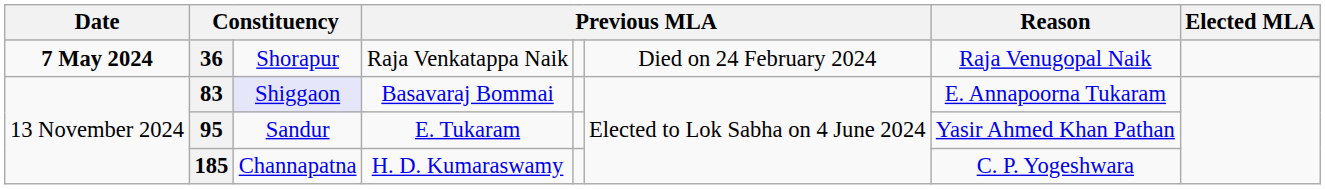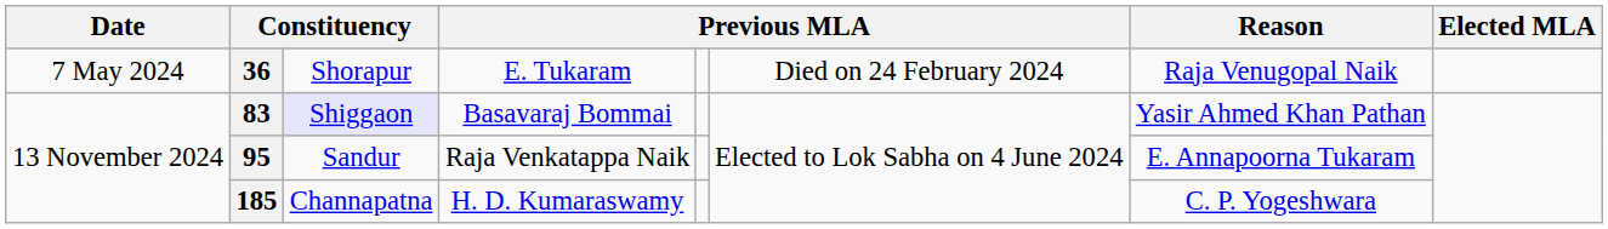 <table class="wikitable sortable" style="text-align:center;">
 <tr>
 <th>Date</th>
 <th colspan="2">Constituency</th>
 <th colspan="3">Previous MLA</th>
 <th>Reason</th>
 <th colspan="3">Elected MLA</th>
 </tr>
 <tr>
-<td><strong>7 May 2024</strong></td>
+<td>7 May 2024</td>
 <th>36</th>
 <td><a href='#'>Shorapur</a></td>
-<td>Raja Venkatappa Naik</td>
+<td><a href='#'>E. Tukaram</a></td>
 <td></td>
 <td>Died on 24 February 2024</td>
 <td><a href='#'>Raja Venugopal Naik</a></td>
 <td></td>
 </tr>
 <tr>
 <td Rowspan=3>13 November 2024</td>
 <th>83</th>
 <td style="background: lavender;"><a href='#'>Shiggaon</a></td>
 <td><a href='#'>Basavaraj Bommai</a></td>
 <td></td>
 <td Rowspan=3>Elected to Lok Sabha on 4 June 2024</td>
-<td><a href='#'>E. Annapoorna Tukaram</a></td>
+<td><a href='#'>Yasir Ahmed Khan Pathan</a></td>
 </tr>
 <tr>
 <th>95</th>
 <td><a href='#'>Sandur</a></td>
-<td><a href='#'>E. Tukaram</a></td>
+<td>Raja Venkatappa Naik</td>
 <td></td>
-<td><a href='#'>Yasir Ahmed Khan Pathan</a></td>
+<td><a href='#'>E. Annapoorna Tukaram</a></td>
 </tr>
 <tr>
 <th>185</th>
 <td><a href='#'>Channapatna</a></td>
 <td><a href='#'>H. D. Kumaraswamy</a></td>
 <td></td>
 <td><a href='#'>C. P. Yogeshwara</a></td>
 </tr>
 </table>
